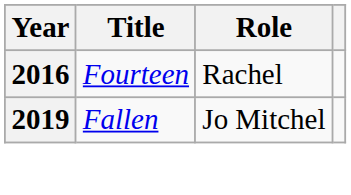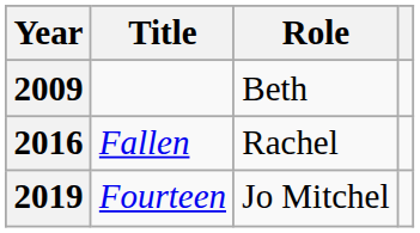 <table class="wikitable plainrowheaders sortable">
 <tr>
 <th scope="col">Year</th>
 <th scope="col">Title</th>
 <th scope="col">Role</th>
 <th scope="col" class="unsortable"></th>
 </tr>
 <tr>
+<th scope="row">2009</th>
+<td><em></em></td>
+<td>Beth</td>
+<td style="text-align:center;"></td>
+</tr>
+<tr>
 <th scope="row">2016</th>
-<td><em><a href='#'>Fourteen</a></em></td>
+<td><em><a href='#'>Fallen</a></em></td>
 <td>Rachel</td>
 <td style="text-align:center;"></td>
 </tr>
 <tr>
 <th scope="row">2019</th>
-<td><em><a href='#'>Fallen</a></em></td>
+<td><em><a href='#'>Fourteen</a></em></td>
 <td>Jo Mitchel</td>
 <td style="text-align:center;"></td>
 </tr>
 </table>
